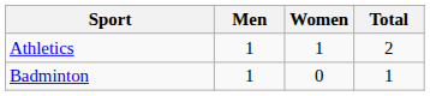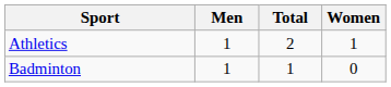 <table class="wikitable sortable" style="text-align:center;">
 <tr>
 <th width="180">Sport</th>
 <th width="55">Men</th>
+<th width="55">Total</th>
 <th width="55">Women</th>
-<th width="55">Total</th>
 </tr>
 <tr>
 <td align="left"><a href='#'>Athletics</a></td>
 <td>1</td>
+<td>2</td>
 <td>1</td>
-<td>2</td>
 </tr>
 <tr>
 <td align="left"><a href='#'>Badminton</a></td>
 <td>1</td>
+<td>1</td>
 <td>0</td>
-<td>1</td>
 </tr>
 </table>
